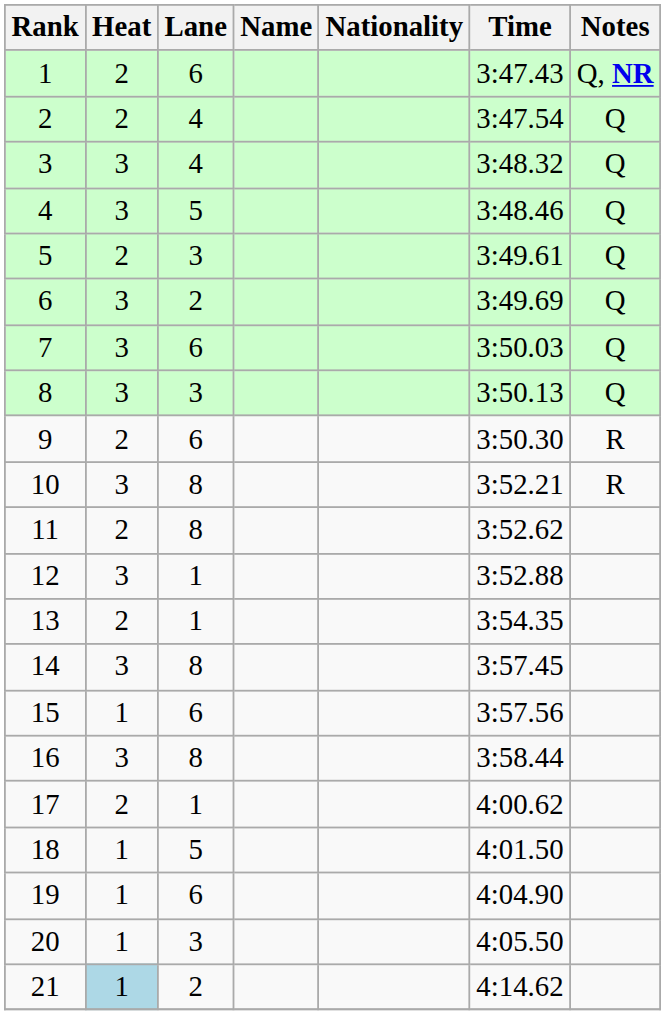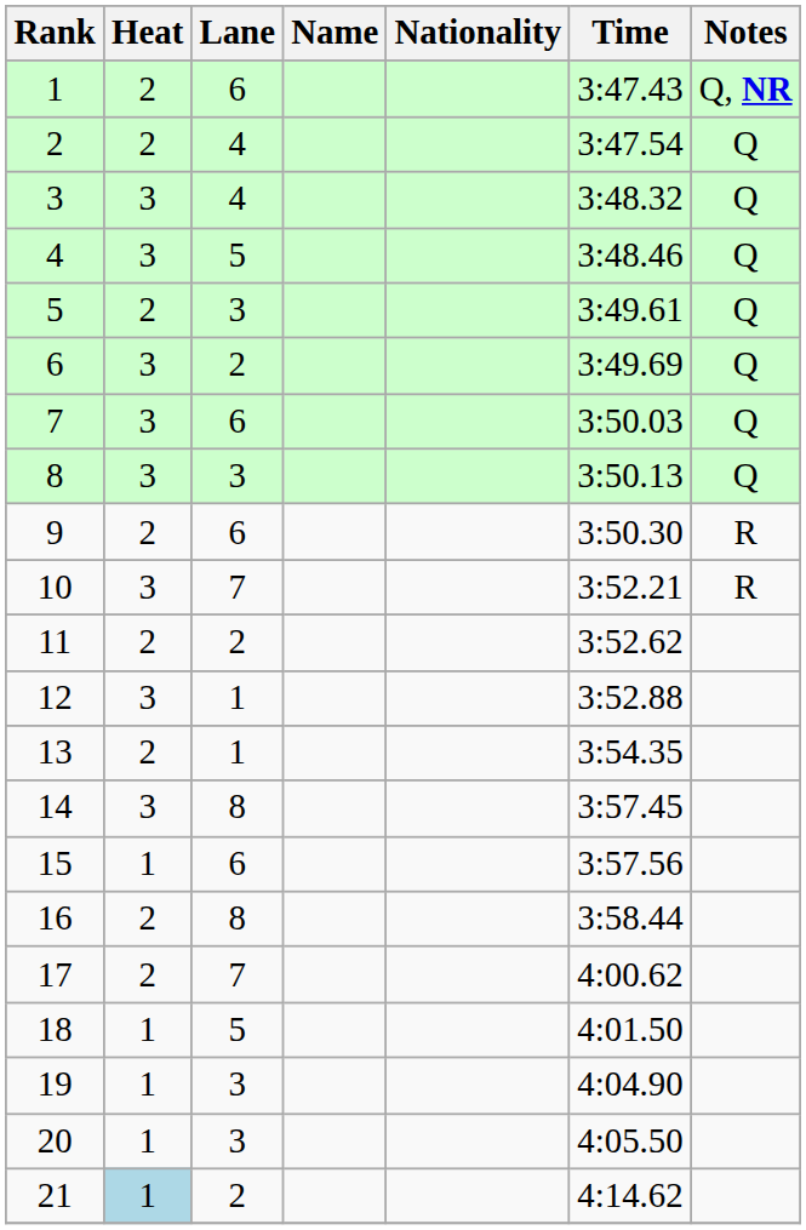 <table class="wikitable sortable" style="text-align:center">
 <tr>
 <th>Rank</th>
 <th>Heat</th>
 <th>Lane</th>
 <th>Name</th>
 <th>Nationality</th>
 <th>Time</th>
 <th>Notes</th>
 </tr>
 <tr bgcolor=ccffcc>
 <td>1</td>
 <td>2</td>
 <td>6</td>
 <td align=left></td>
 <td align=left></td>
 <td>3:47.43</td>
 <td>Q, <strong><a href='#'>NR</a></strong></td>
 </tr>
 <tr bgcolor=ccffcc>
 <td>2</td>
 <td>2</td>
 <td>4</td>
 <td align=left></td>
 <td align=left></td>
 <td>3:47.54</td>
 <td>Q</td>
 </tr>
 <tr bgcolor=ccffcc>
 <td>3</td>
 <td>3</td>
 <td>4</td>
 <td align=left></td>
 <td align=left></td>
 <td>3:48.32</td>
 <td>Q</td>
 </tr>
 <tr bgcolor=ccffcc>
 <td>4</td>
 <td>3</td>
 <td>5</td>
 <td align=left></td>
 <td align=left></td>
 <td>3:48.46</td>
 <td>Q</td>
 </tr>
 <tr bgcolor=ccffcc>
 <td>5</td>
 <td>2</td>
 <td>3</td>
 <td align=left></td>
 <td align=left></td>
 <td>3:49.61</td>
 <td>Q</td>
 </tr>
 <tr bgcolor=ccffcc>
 <td>6</td>
 <td>3</td>
 <td>2</td>
 <td align=left></td>
 <td align=left></td>
 <td>3:49.69</td>
 <td>Q</td>
 </tr>
 <tr bgcolor=ccffcc>
 <td>7</td>
 <td>3</td>
 <td>6</td>
 <td align=left></td>
 <td align=left></td>
 <td>3:50.03</td>
 <td>Q</td>
 </tr>
 <tr bgcolor=ccffcc>
 <td>8</td>
 <td>3</td>
 <td>3</td>
 <td align=left></td>
 <td align=left></td>
 <td>3:50.13</td>
 <td>Q</td>
 </tr>
 <tr>
 <td>9</td>
 <td>2</td>
 <td>6</td>
 <td align=left></td>
 <td align=left></td>
 <td>3:50.30</td>
 <td>R</td>
 </tr>
 <tr>
 <td>10</td>
 <td>3</td>
-<td>8</td>
+<td>7</td>
 <td align=left></td>
 <td align=left></td>
 <td>3:52.21</td>
 <td>R</td>
 </tr>
 <tr>
 <td>11</td>
 <td>2</td>
-<td>8</td>
+<td>2</td>
 <td align=left></td>
 <td align=left></td>
 <td>3:52.62</td>
 <td></td>
 </tr>
 <tr>
 <td>12</td>
 <td>3</td>
 <td>1</td>
 <td align=left></td>
 <td align=left></td>
 <td>3:52.88</td>
 <td></td>
 </tr>
 <tr>
 <td>13</td>
 <td>2</td>
 <td>1</td>
 <td align=left></td>
 <td align=left></td>
 <td>3:54.35</td>
 <td></td>
 </tr>
 <tr>
 <td>14</td>
 <td>3</td>
 <td>8</td>
 <td align=left></td>
 <td align=left></td>
 <td>3:57.45</td>
 <td></td>
 </tr>
 <tr>
 <td>15</td>
 <td>1</td>
 <td>6</td>
 <td align=left></td>
 <td align=left></td>
 <td>3:57.56</td>
 <td></td>
 </tr>
 <tr>
 <td>16</td>
-<td>3</td>
+<td>2</td>
 <td>8</td>
 <td align=left></td>
 <td align=left></td>
 <td>3:58.44</td>
 <td></td>
 </tr>
 <tr>
 <td>17</td>
 <td>2</td>
-<td>1</td>
+<td>7</td>
 <td align=left></td>
 <td align=left></td>
 <td>4:00.62</td>
 <td></td>
 </tr>
 <tr>
 <td>18</td>
 <td>1</td>
 <td>5</td>
 <td align=left></td>
 <td align=left></td>
 <td>4:01.50</td>
 <td></td>
 </tr>
 <tr>
 <td>19</td>
 <td>1</td>
-<td>6</td>
+<td>3</td>
 <td align=left></td>
 <td align=left></td>
 <td>4:04.90</td>
 <td></td>
 </tr>
 <tr>
 <td>20</td>
 <td>1</td>
 <td>3</td>
 <td align=left></td>
 <td align=left></td>
 <td>4:05.50</td>
 <td></td>
 </tr>
 <tr>
 <td>21</td>
 <td style="background: lightblue;">1</td>
 <td>2</td>
 <td align=left></td>
 <td align=left></td>
 <td>4:14.62</td>
 <td></td>
 </tr>
 <tr>
 </tr>
 </table>
